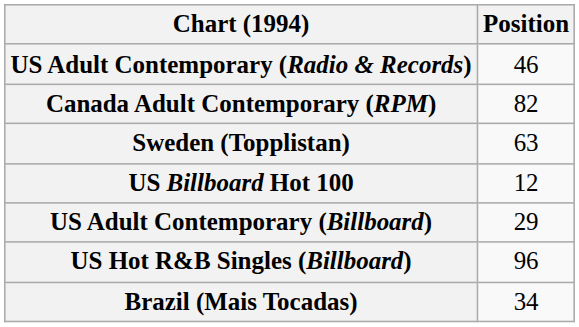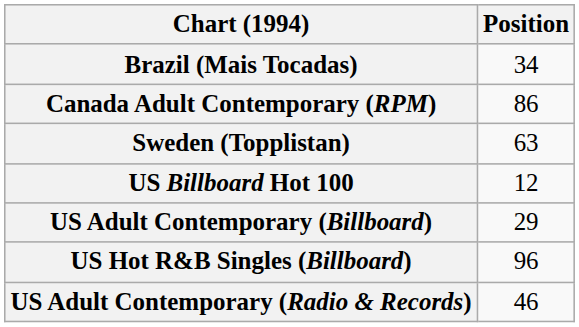 <table class="wikitable sortable plainrowheaders" style="text-align:center">
 <tr>
 <th>Chart (1994)</th>
 <th>Position</th>
 </tr>
 <tr>
-<th scope="row">US Adult Contemporary (<em>Radio & Records</em>)</th>
-<td>46</td>
+<th scope="row">Brazil (Mais Tocadas)</th>
+<td>34</td>
 </tr>
 <tr>
 <th scope="row">Canada Adult Contemporary (<em>RPM</em>)</th>
-<td>82</td>
+<td>86</td>
 </tr>
 <tr>
 <th scope="row">Sweden (Topplistan)</th>
 <td>63</td>
 </tr>
 <tr>
 <th scope="row">US <em>Billboard</em> Hot 100</th>
 <td>12</td>
 </tr>
 <tr>
 <th scope="row">US Adult Contemporary (<em>Billboard</em>)</th>
 <td>29</td>
 </tr>
 <tr>
 <th scope="row">US Hot R&B Singles (<em>Billboard</em>)</th>
 <td>96</td>
 </tr>
 <tr>
-<th scope="row">Brazil (Mais Tocadas)</th>
-<td>34</td>
+<th scope="row">US Adult Contemporary (<em>Radio & Records</em>)</th>
+<td>46</td>
 </tr>
 </table>
